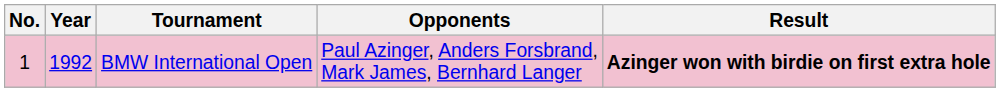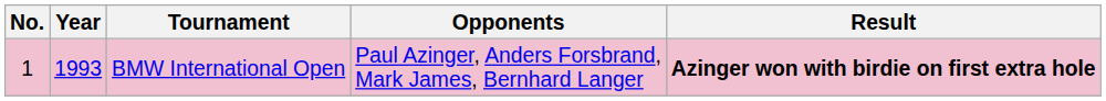 <table class="wikitable" style="font-size:95%;">
 <tr>
 <th>No.</th>
 <th>Year</th>
 <th>Tournament</th>
 <th>Opponents</th>
 <th>Result</th>
 </tr>
 <tr style="background:#F2C1D1;">
 <td align=center>1</td>
-<td><a href='#'>1992</a></td>
+<td><a href='#'>1993</a></td>
 <td><a href='#'>BMW International Open</a></td>
 <td> <a href='#'>Paul Azinger</a>,  <a href='#'>Anders Forsbrand</a>,<br> <a href='#'>Mark James</a>,  <a href='#'>Bernhard Langer</a></td>
 <td><strong>Azinger won with birdie on first extra hole</strong></td>
 </tr>
 </table>
